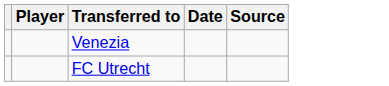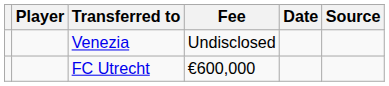 <table class="wikitable plainrowheaders sortable">
 <tr>
 <th></th>
 <th scope="col">Player</th>
 <th>Transferred to</th>
+<th style="width: 65px;">Fee</th>
 <th scope="col">Date</th>
 <th scope="col">Source</th>
 </tr>
 <tr>
 <td align="center"></td>
 <td></td>
 <td> <a href='#'>Venezia</a></td>
+<td>Undisclosed</td>
 <td></td>
 <td></td>
 </tr>
 <tr>
 <td align="center"></td>
 <td></td>
 <td> <a href='#'>FC Utrecht</a></td>
+<td>€600,000</td>
 <td></td>
 <td></td>
 </tr>
 </table>
